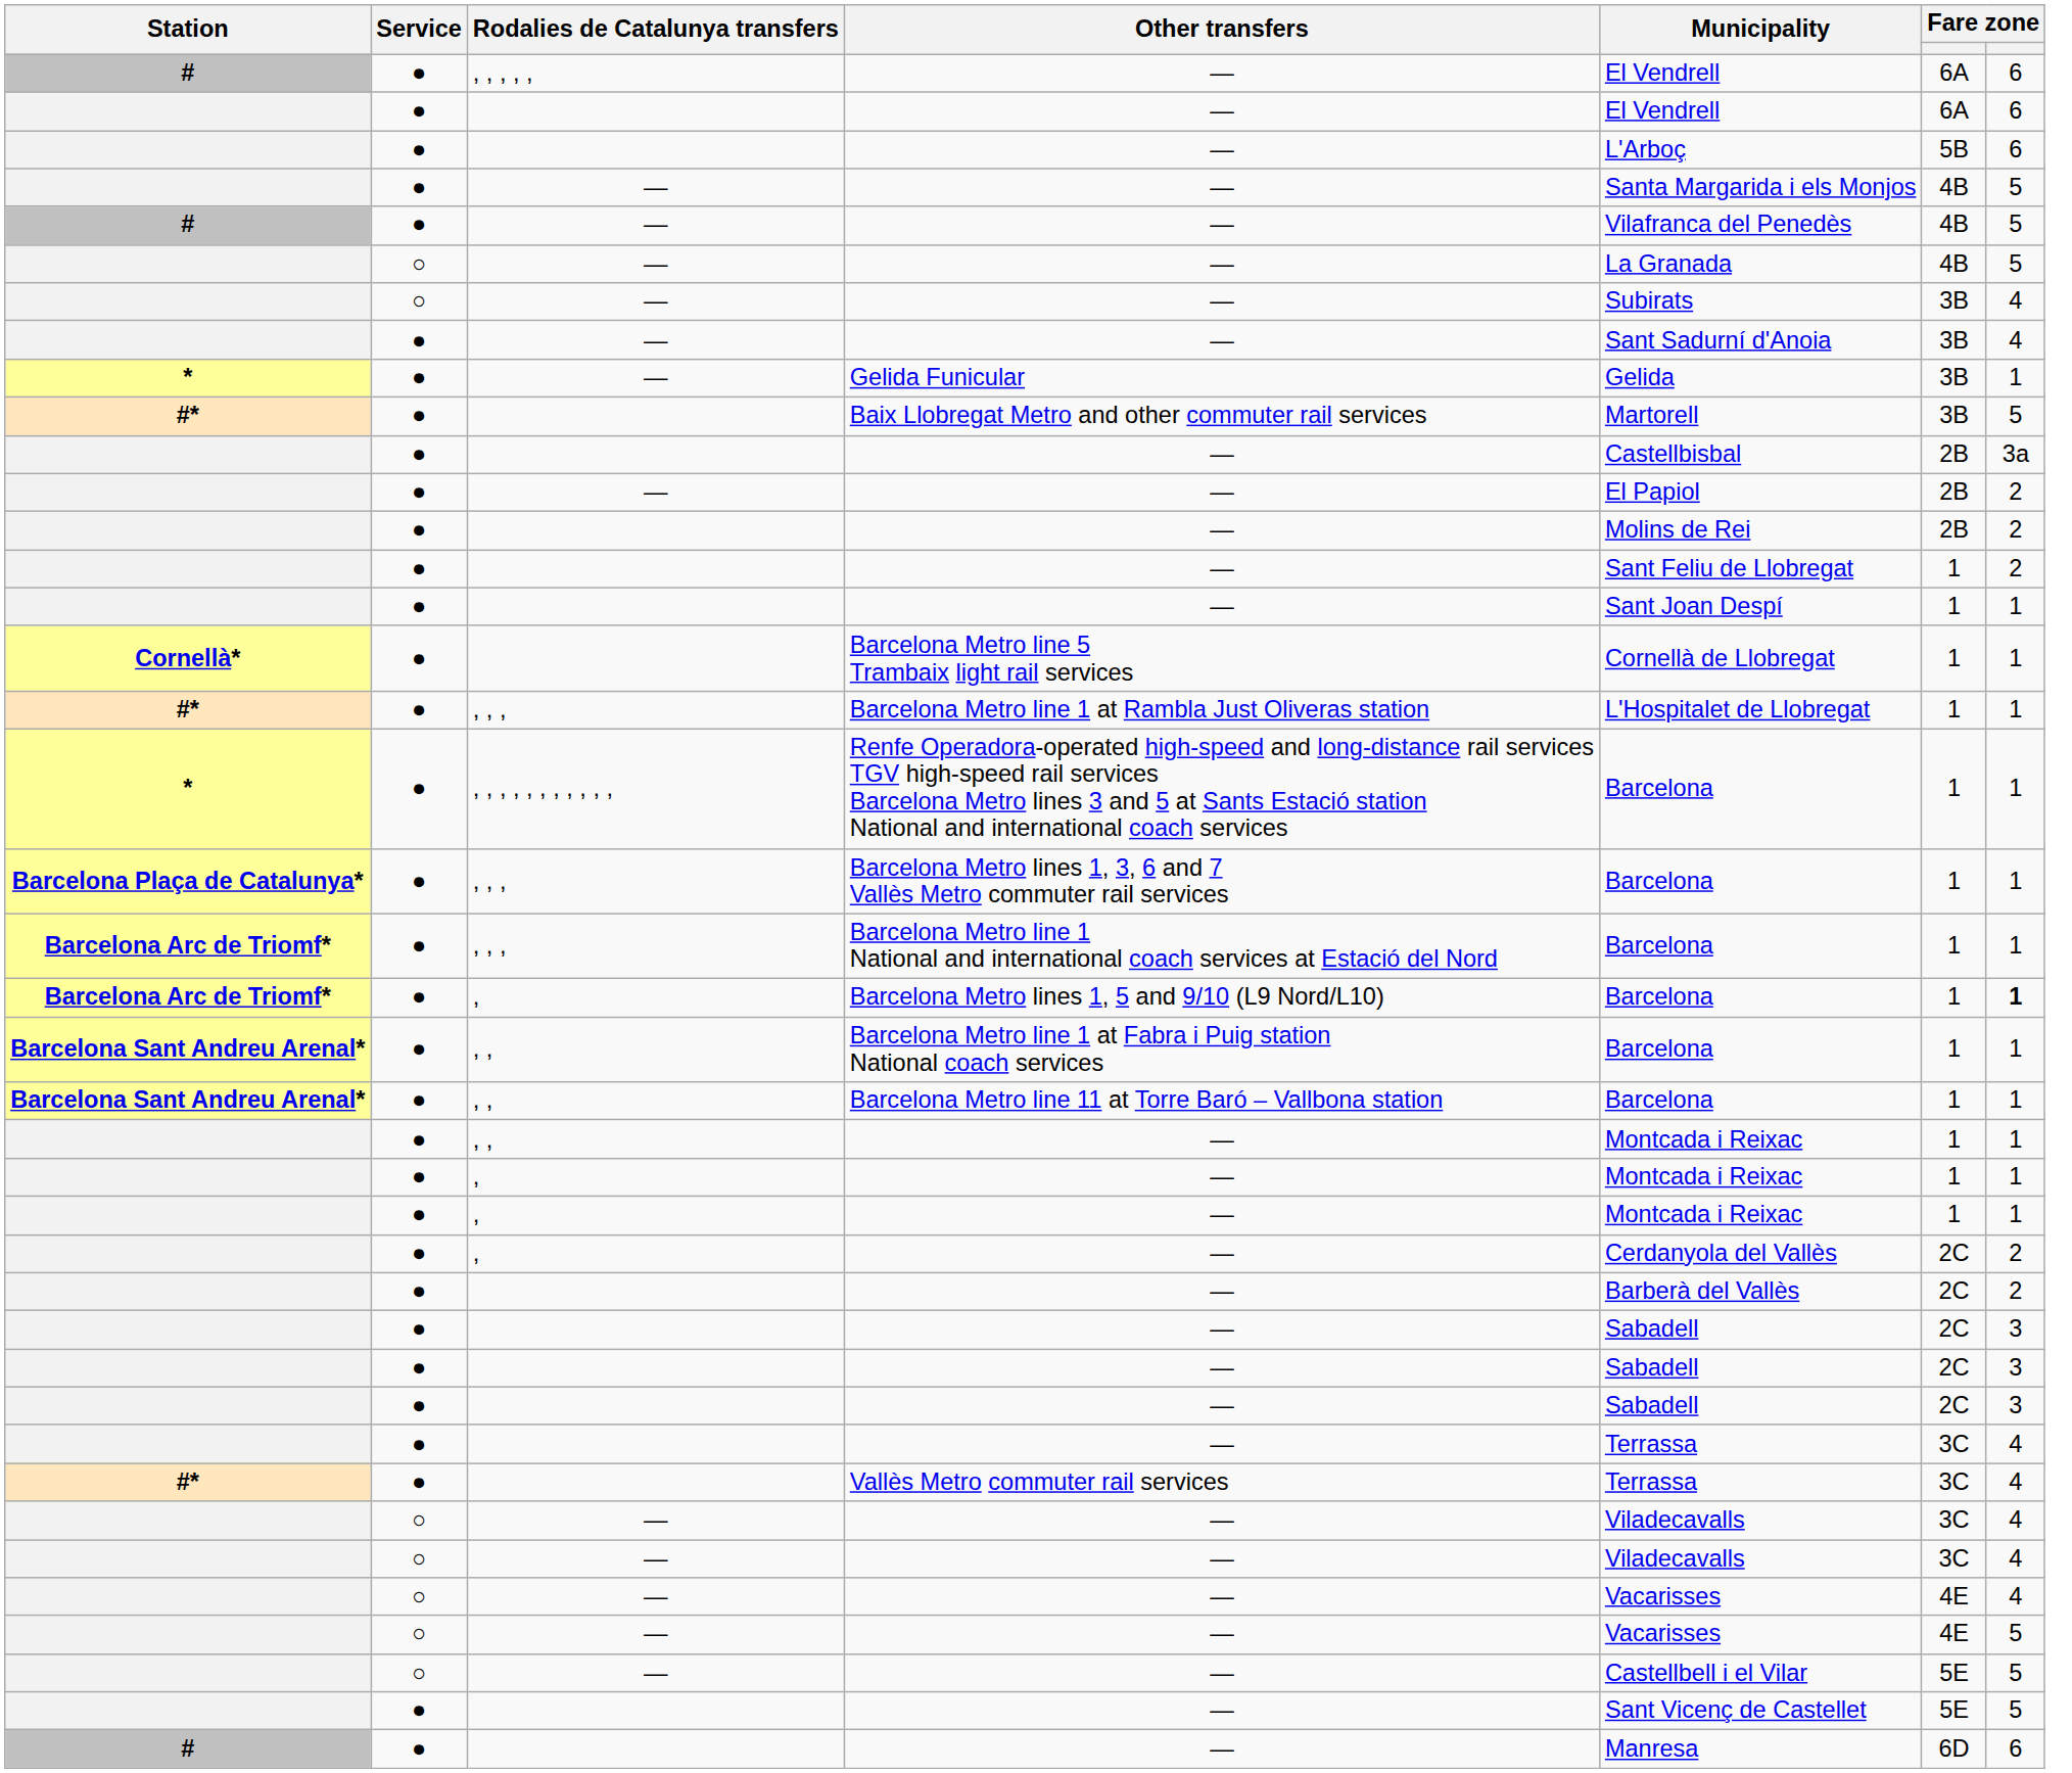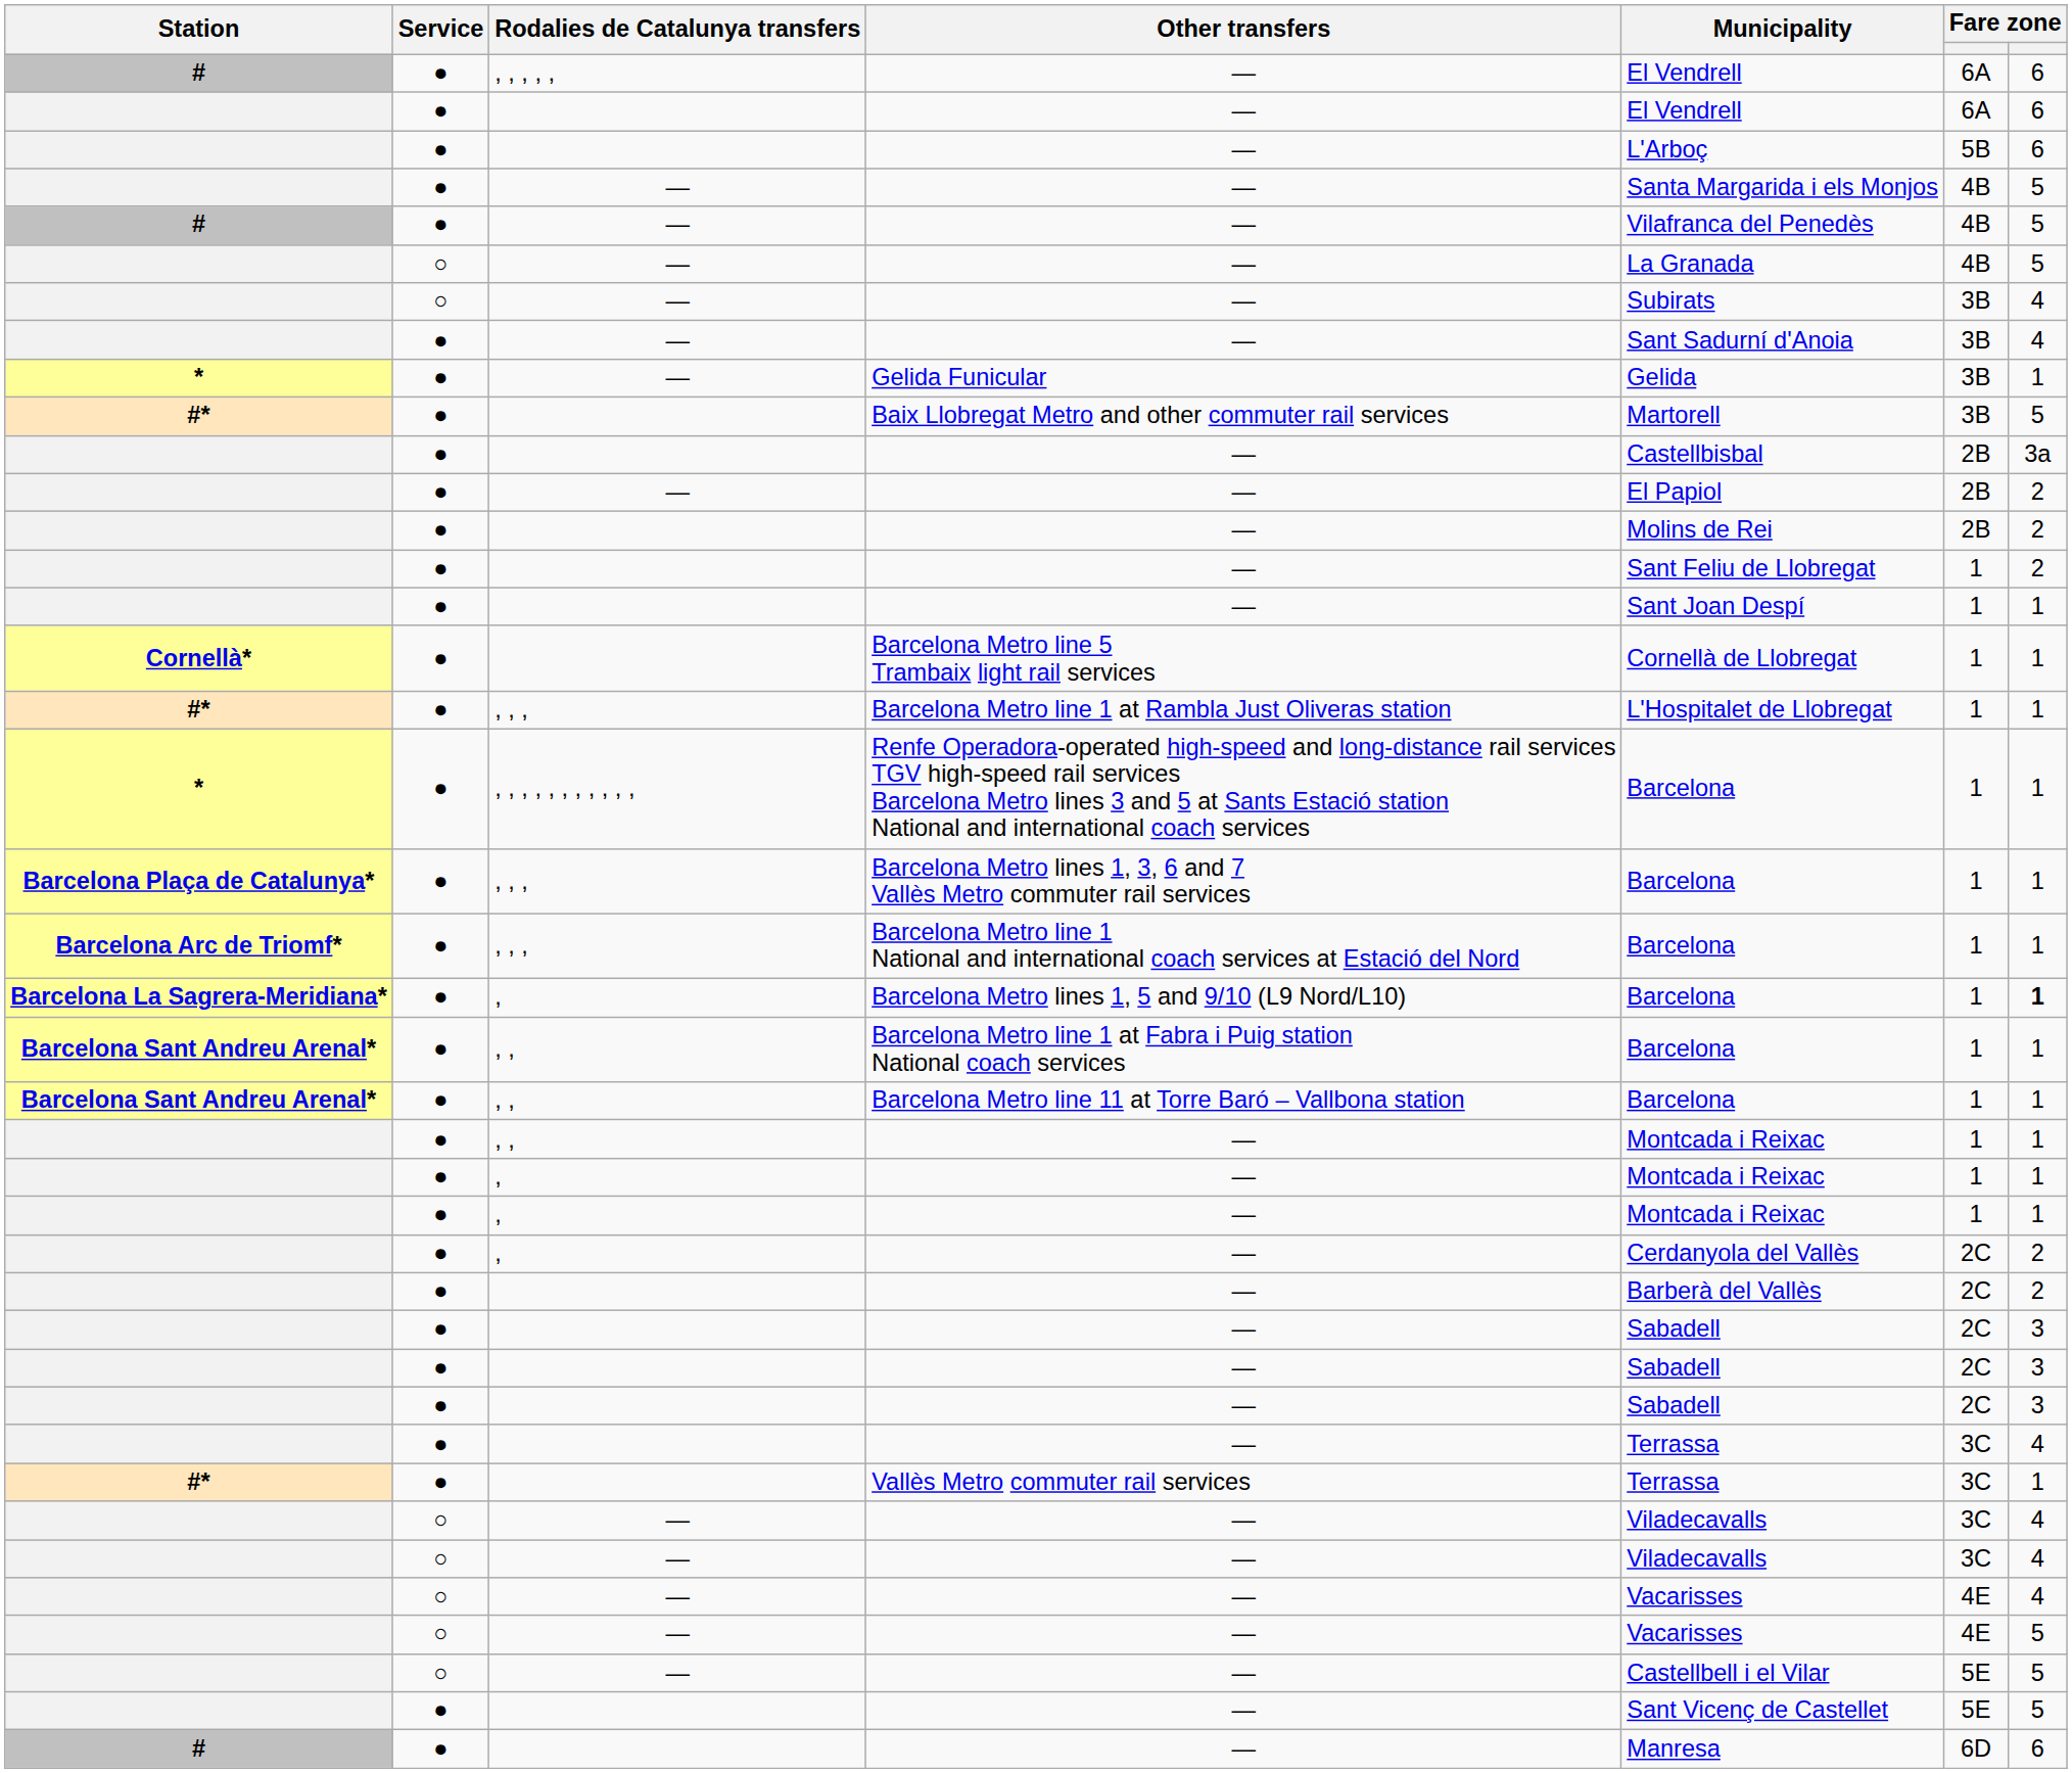 <table class="wikitable sortable plainrowheaders">
 <tr>
 <th scope=col rowspan=2>Station</th>
 <th scope=col rowspan=2>Service</th>
 <th scope=col rowspan=2>Rodalies de Catalunya transfers</th>
 <th scope=col rowspan=2>Other transfers</th>
 <th scope=col rowspan=2>Municipality</th>
 <th scope=col colspan=2>Fare zone</th>
 </tr>
 <tr>
 <th scope=col></th>
 <th scope=col></th>
 </tr>
 <tr>
 <th scope=row style="background-color:#C0C0C0">#</th>
 <td align=center>●</td>
 <td>, , , , , </td>
 <td align=center>—</td>
 <td><a href='#'>El Vendrell</a></td>
 <td align=center>6A</td>
 <td align=center>6</td>
 </tr>
 <tr>
 <th scope=row></th>
 <td align=center>●</td>
 <td></td>
 <td align=center>—</td>
 <td><a href='#'>El Vendrell</a></td>
 <td align=center>6A</td>
 <td align=center>6</td>
 </tr>
 <tr>
 <th scope=row></th>
 <td align=center>●</td>
 <td></td>
 <td align=center>—</td>
 <td><a href='#'>L'Arboç</a></td>
 <td align=center>5B</td>
 <td align=center>6</td>
 </tr>
 <tr>
 <th scope=row></th>
 <td align=center>●</td>
 <td align=center>—</td>
 <td align=center>—</td>
 <td><a href='#'>Santa Margarida i els Monjos</a></td>
 <td align=center>4B</td>
 <td align=center>5</td>
 </tr>
 <tr>
 <th scope=row style="background-color:#C0C0C0">#</th>
 <td align=center>●</td>
 <td align=center>—</td>
 <td align=center>—</td>
 <td><a href='#'>Vilafranca del Penedès</a></td>
 <td align=center>4B</td>
 <td align=center>5</td>
 </tr>
 <tr>
 <th scope=row></th>
 <td align=center>○</td>
 <td align=center>—</td>
 <td align=center>—</td>
 <td><a href='#'>La Granada</a></td>
 <td align=center>4B</td>
 <td align=center>5</td>
 </tr>
 <tr>
 <th scope=row></th>
 <td align=center>○</td>
 <td align=center>—</td>
 <td align=center>—</td>
 <td><a href='#'>Subirats</a></td>
 <td align=center>3B</td>
 <td align=center>4</td>
 </tr>
 <tr>
 <th scope=row></th>
 <td align=center>●</td>
 <td align=center>—</td>
 <td align=center>—</td>
 <td><a href='#'>Sant Sadurní d'Anoia</a></td>
 <td align=center>3B</td>
 <td align=center>4</td>
 </tr>
 <tr>
 <th scope=row style="background-color:#FFFF99">*</th>
 <td align=center>●</td>
 <td align=center>—</td>
 <td><a href='#'>Gelida Funicular</a></td>
 <td><a href='#'>Gelida</a></td>
 <td align=center>3B</td>
 <td align=center>1</td>
 </tr>
 <tr>
 <th scope=row style="background-color:#FFE6BD">#*</th>
 <td align=center>●</td>
 <td></td>
 <td><a href='#'>Baix Llobregat Metro</a> and other <a href='#'>commuter rail</a> services</td>
 <td><a href='#'>Martorell</a></td>
 <td align=center>3B</td>
 <td align=center>5</td>
 </tr>
 <tr>
 <th scope=row></th>
 <td align=center>●</td>
 <td></td>
 <td align=center>—</td>
 <td><a href='#'>Castellbisbal</a></td>
 <td align=center>2B</td>
 <td align=center>3a</td>
 </tr>
 <tr>
 <th scope=row></th>
 <td align=center>●</td>
 <td align=center>—</td>
 <td align=center>—</td>
 <td><a href='#'>El Papiol</a></td>
 <td align=center>2B</td>
 <td align=center>2</td>
 </tr>
 <tr>
 <th scope=row></th>
 <td align=center>●</td>
 <td></td>
 <td align=center>—</td>
 <td><a href='#'>Molins de Rei</a></td>
 <td align=center>2B</td>
 <td align=center>2</td>
 </tr>
 <tr>
 <th scope=row></th>
 <td align=center>●</td>
 <td></td>
 <td align=center>—</td>
 <td><a href='#'>Sant Feliu de Llobregat</a></td>
 <td align=center>1</td>
 <td align=center>2</td>
 </tr>
 <tr>
 <th scope=row></th>
 <td align=center>●</td>
 <td></td>
 <td align=center>—</td>
 <td><a href='#'>Sant Joan Despí</a></td>
 <td align=center>1</td>
 <td align=center>1</td>
 </tr>
 <tr>
 <th scope=row style="background-color:#FFFF99"><a href='#'>Cornellà</a>*</th>
 <td align=center>●</td>
 <td></td>
 <td><a href='#'>Barcelona Metro line 5</a><br> <a href='#'>Trambaix</a> <a href='#'>light rail</a> services</td>
 <td><a href='#'>Cornellà de Llobregat</a></td>
 <td align=center>1</td>
 <td align=center>1</td>
 </tr>
 <tr>
 <th scope=row style="background-color:#FFE6BD">#*</th>
 <td align=center>●</td>
 <td>, , , </td>
 <td><a href='#'>Barcelona Metro line 1</a> at <a href='#'>Rambla Just Oliveras station</a></td>
 <td><a href='#'>L'Hospitalet de Llobregat</a></td>
 <td align=center>1</td>
 <td align=center>1</td>
 </tr>
 <tr>
 <th scope=row style="background: #FFFF99;">*</th>
 <td align=center>●</td>
 <td>, , , , , , , , , , , </td>
 <td><a href='#'>Renfe Operadora</a>-operated <a href='#'>high-speed</a> and <a href='#'>long-distance</a> rail services<br> <a href='#'>TGV</a> high-speed rail services<br> <a href='#'>Barcelona Metro</a> lines <a href='#'>3</a> and <a href='#'>5</a> at <a href='#'>Sants Estació station</a><br> National and international <a href='#'>coach</a> services</td>
 <td><a href='#'>Barcelona</a></td>
 <td align=center>1</td>
 <td align=center>1</td>
 </tr>
 <tr>
 <th scope=row style="background: #FFFF99;"><a href='#'>Barcelona Plaça de Catalunya</a>*</th>
 <td align=center>●</td>
 <td>, , , </td>
 <td><a href='#'>Barcelona Metro</a> lines <a href='#'>1</a>, <a href='#'>3</a>, <a href='#'>6</a> and <a href='#'>7</a><br> <a href='#'>Vallès Metro</a> commuter rail services</td>
 <td><a href='#'>Barcelona</a></td>
 <td align=center>1</td>
 <td align=center>1</td>
 </tr>
 <tr>
 <th scope=row style="background: #FFFF99;"><a href='#'>Barcelona Arc de Triomf</a>*</th>
 <td align=center>●</td>
 <td>, , , </td>
 <td><a href='#'>Barcelona Metro line 1</a><br> National and international <a href='#'>coach</a> services at <a href='#'>Estació del Nord</a></td>
 <td><a href='#'>Barcelona</a></td>
 <td align=center>1</td>
 <td align=center>1</td>
 </tr>
 <tr>
-<th scope=row style="background: #FFFF99;"><a href='#'>Barcelona Arc de Triomf</a>*</th>
+<th scope=row style="background: #FFFF99;"><a href='#'>Barcelona La Sagrera-Meridiana</a>*</th>
 <td align=center>●</td>
 <td>, </td>
 <td><a href='#'>Barcelona Metro</a> lines <a href='#'>1</a>, <a href='#'>5</a> and <a href='#'>9/10</a> (L9 Nord/L10)</td>
 <td><a href='#'>Barcelona</a></td>
 <td align=center>1</td>
 <td align=center><strong>1</strong></td>
 </tr>
 <tr>
 <th scope=row style="background: #FFFF99;"><a href='#'>Barcelona Sant Andreu Arenal</a>*</th>
 <td align=center>●</td>
 <td>, , </td>
 <td><a href='#'>Barcelona Metro line 1</a> at <a href='#'>Fabra i Puig station</a><br> National <a href='#'>coach</a> services</td>
 <td><a href='#'>Barcelona</a></td>
 <td align=center>1</td>
 <td align=center>1</td>
 </tr>
 <tr>
 <th scope=row style="background: #FFFF99;"><a href='#'>Barcelona Sant Andreu Arenal</a>*</th>
 <td align=center>●</td>
 <td>, , </td>
 <td><a href='#'>Barcelona Metro line 11</a> at <a href='#'>Torre Baró – Vallbona station</a></td>
 <td><a href='#'>Barcelona</a></td>
 <td align=center>1</td>
 <td align=center>1</td>
 </tr>
 <tr>
 <th scope=row></th>
 <td align=center>●</td>
 <td>, , </td>
 <td align=center>—</td>
 <td><a href='#'>Montcada i Reixac</a></td>
 <td align=center>1</td>
 <td align=center>1</td>
 </tr>
 <tr>
 <th scope=row></th>
 <td align=center>●</td>
 <td>, </td>
 <td align=center>—</td>
 <td><a href='#'>Montcada i Reixac</a></td>
 <td align=center>1</td>
 <td align=center>1</td>
 </tr>
 <tr>
 <th scope=row></th>
 <td align=center>●</td>
 <td>, </td>
 <td align=center>—</td>
 <td><a href='#'>Montcada i Reixac</a></td>
 <td align=center>1</td>
 <td align=center>1</td>
 </tr>
 <tr>
 <th scope=row></th>
 <td align=center>●</td>
 <td>, </td>
 <td align=center>—</td>
 <td><a href='#'>Cerdanyola del Vallès</a></td>
 <td align=center>2C</td>
 <td align=center>2</td>
 </tr>
 <tr>
 <th scope=row></th>
 <td align=center>●</td>
 <td></td>
 <td align=center>—</td>
 <td><a href='#'>Barberà del Vallès</a></td>
 <td align=center>2C</td>
 <td align=center>2</td>
 </tr>
 <tr>
 <th scope=row></th>
 <td align=center>●</td>
 <td></td>
 <td align=center>—</td>
 <td><a href='#'>Sabadell</a></td>
 <td align=center>2C</td>
 <td align=center>3</td>
 </tr>
 <tr>
 <th scope=row></th>
 <td align=center>●</td>
 <td></td>
 <td align=center>—</td>
 <td><a href='#'>Sabadell</a></td>
 <td align=center>2C</td>
 <td align=center>3</td>
 </tr>
 <tr>
 <th scope=row></th>
 <td align=center>●</td>
 <td></td>
 <td align=center>—</td>
 <td><a href='#'>Sabadell</a></td>
 <td align=center>2C</td>
 <td align=center>3</td>
 </tr>
 <tr>
 <th scope=row></th>
 <td align=center>●</td>
 <td></td>
 <td align=center>—</td>
 <td><a href='#'>Terrassa</a></td>
 <td align=center>3C</td>
 <td align=center>4</td>
 </tr>
 <tr>
 <th scope=row style="background-color:#FFE6BD">#*</th>
 <td align=center>●</td>
 <td></td>
 <td><a href='#'>Vallès Metro</a> <a href='#'>commuter rail</a> services</td>
 <td><a href='#'>Terrassa</a></td>
 <td align=center>3C</td>
-<td align=center>4</td>
+<td align=center>1</td>
 </tr>
 <tr>
 <th scope=row></th>
 <td align=center>○</td>
 <td align=center>—</td>
 <td align=center>—</td>
 <td><a href='#'>Viladecavalls</a></td>
 <td align=center>3C</td>
 <td align=center>4</td>
 </tr>
 <tr>
 <th scope=row></th>
 <td align=center>○</td>
 <td align=center>—</td>
 <td align=center>—</td>
 <td><a href='#'>Viladecavalls</a></td>
 <td align=center>3C</td>
 <td align=center>4</td>
 </tr>
 <tr>
 <th scope=row></th>
 <td align=center>○</td>
 <td align=center>—</td>
 <td align=center>—</td>
 <td><a href='#'>Vacarisses</a></td>
 <td align=center>4E</td>
 <td align=center>4</td>
 </tr>
 <tr>
 <th scope=row></th>
 <td align=center>○</td>
 <td align=center>—</td>
 <td align=center>—</td>
 <td><a href='#'>Vacarisses</a></td>
 <td align=center>4E</td>
 <td align=center>5</td>
 </tr>
 <tr>
 <th scope=row></th>
 <td align=center>○</td>
 <td align=center>—</td>
 <td align=center>—</td>
 <td><a href='#'>Castellbell i el Vilar</a></td>
 <td align=center>5E</td>
 <td align=center>5</td>
 </tr>
 <tr>
 <th scope=row></th>
 <td align=center>●</td>
 <td></td>
 <td align=center>—</td>
 <td><a href='#'>Sant Vicenç de Castellet</a></td>
 <td align=center>5E</td>
 <td align=center>5</td>
 </tr>
 <tr>
 <th scope=row style="background: #C0C0C0;">#</th>
 <td align=center>●</td>
 <td></td>
 <td align=center>—</td>
 <td><a href='#'>Manresa</a></td>
 <td align=center>6D</td>
 <td align=center>6</td>
 </tr>
 </table>
